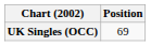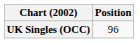 <table class="wikitable plainrowheaders" style="text-align:center">
 <tr>
 <th>Chart (2002)</th>
 <th>Position</th>
 </tr>
 <tr>
 <th scope="row">UK Singles (OCC)</th>
-<td>69</td>
+<td>96</td>
 </tr>
 </table>
